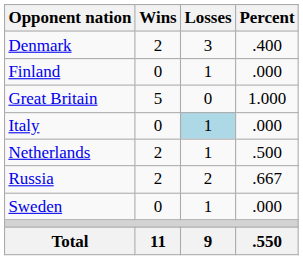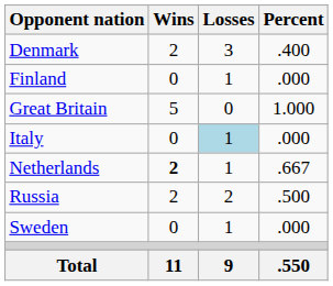 <table class=wikitable>
 <tr>
 <th>Opponent nation</th>
 <th>Wins</th>
 <th>Losses</th>
 <th>Percent</th>
 </tr>
 <tr align=center>
 <td align=left><a href='#'>Denmark</a></td>
 <td>2</td>
 <td>3</td>
 <td>.400</td>
 </tr>
 <tr align=center>
 <td align=left><a href='#'>Finland</a></td>
 <td>0</td>
 <td>1</td>
 <td>.000</td>
 </tr>
 <tr align=center>
 <td align=left><a href='#'>Great Britain</a></td>
 <td>5</td>
 <td>0</td>
 <td>1.000</td>
 </tr>
 <tr align=center>
 <td align=left><a href='#'>Italy</a></td>
 <td>0</td>
 <td style="background: lightblue;">1</td>
 <td>.000</td>
 </tr>
 <tr align=center>
 <td align=left><a href='#'>Netherlands</a></td>
-<td>2</td>
+<td><strong>2</strong></td>
 <td>1</td>
-<td>.500</td>
+<td>.667</td>
 </tr>
 <tr align=center>
 <td align=left><a href='#'>Russia</a></td>
 <td>2</td>
 <td>2</td>
-<td>.667</td>
+<td>.500</td>
 </tr>
 <tr align=center>
 <td align=left><a href='#'>Sweden</a></td>
 <td>0</td>
 <td>1</td>
 <td>.000</td>
 </tr>
 <tr>
 <td colspan=4 bgcolor=lightgray></td>
 </tr>
 <tr>
 <th>Total</th>
 <th>11</th>
 <th>9</th>
 <th>.550</th>
 </tr>
 </table>
